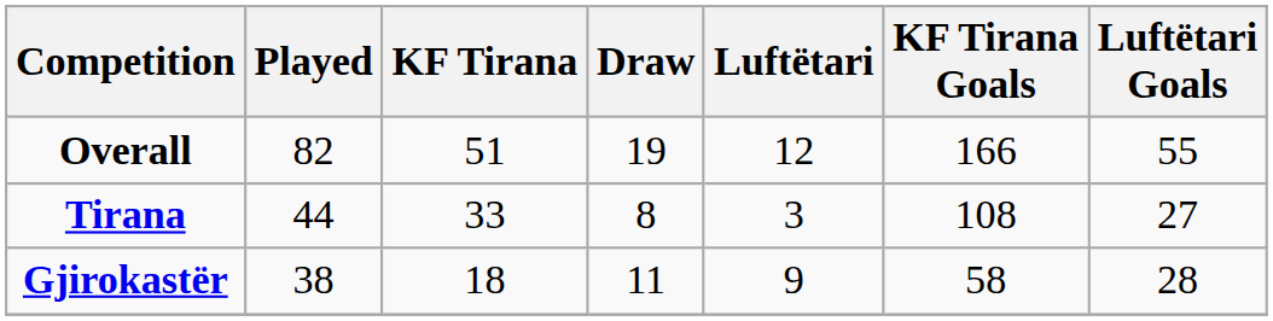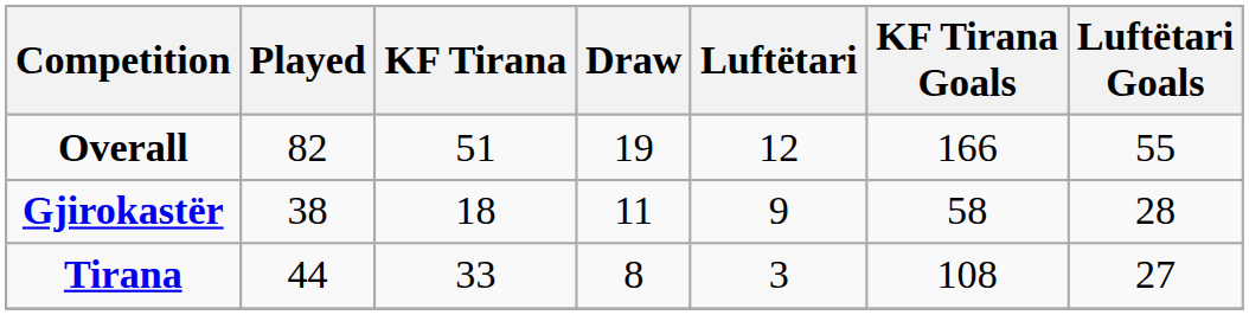 <table class=wikitable style="text-align:center">
 <tr>
 <th>Competition</th>
 <th>Played</th>
 <th>KF Tirana</th>
 <th>Draw</th>
 <th>Luftëtari</th>
 <th>KF Tirana <br> Goals</th>
 <th>Luftëtari <br> Goals</th>
 </tr>
 <tr>
 <td><strong>Overall</strong></td>
 <td>82</td>
 <td>51</td>
 <td>19</td>
 <td>12</td>
 <td>166</td>
 <td>55</td>
 </tr>
 <tr>
+<td><strong><a href='#'>Gjirokastër</a></strong></td>
+<td>38</td>
+<td>18</td>
+<td>11</td>
+<td>9</td>
+<td>58</td>
+<td>28</td>
+</tr>
+<tr>
 <td><strong><a href='#'>Tirana</a></strong></td>
 <td>44</td>
 <td>33</td>
 <td>8</td>
 <td>3</td>
 <td>108</td>
 <td>27</td>
 </tr>
 <tr>
-<td><strong><a href='#'>Gjirokastër</a></strong></td>
-<td>38</td>
-<td>18</td>
-<td>11</td>
-<td>9</td>
-<td>58</td>
-<td>28</td>
-</tr>
-<tr>
 </tr>
 </table>
